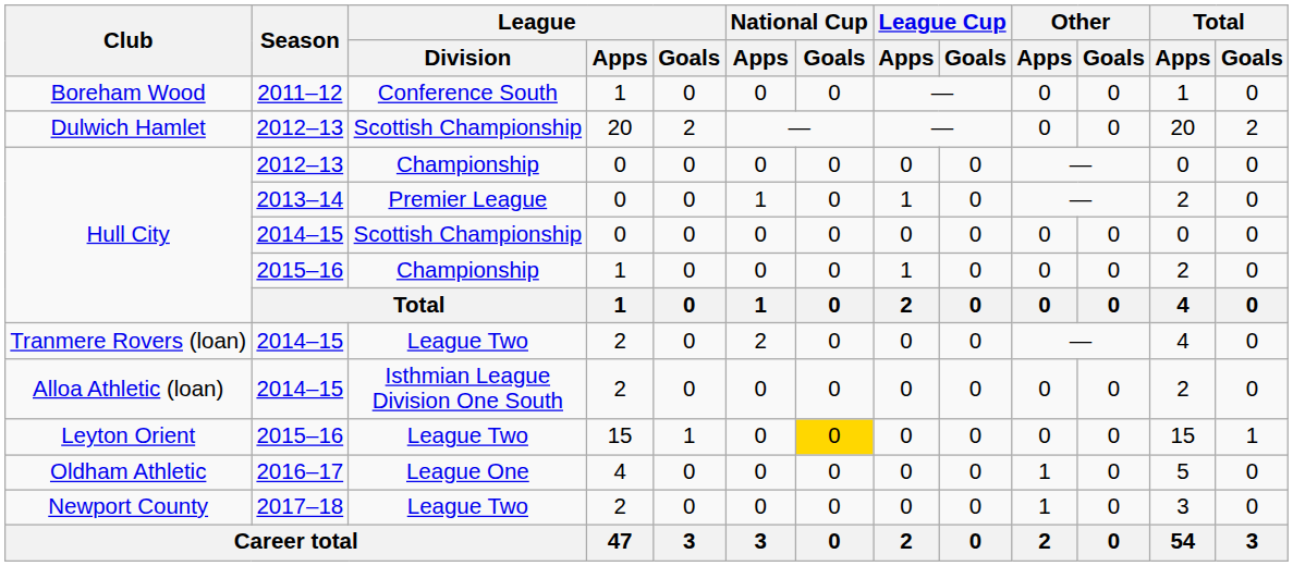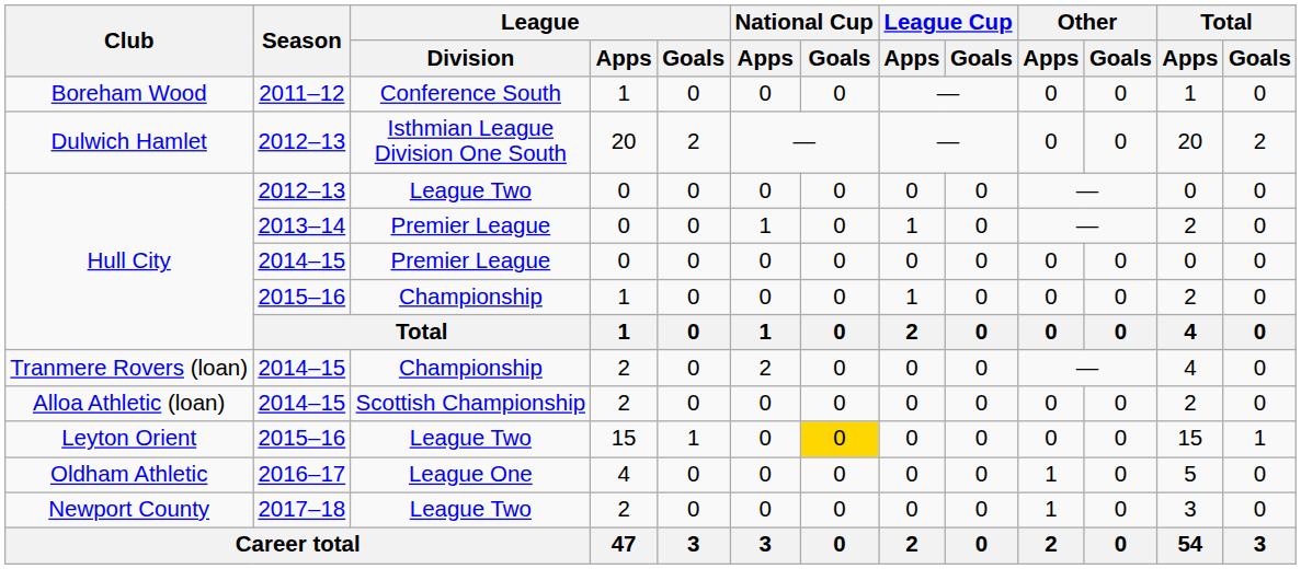 <table class="wikitable" style="text-align: center">
 <tr>
 <th rowspan="2">Club</th>
 <th rowspan="2">Season</th>
 <th colspan="3">League</th>
 <th colspan="2">National Cup</th>
 <th colspan="2"><a href='#'>League Cup</a></th>
 <th colspan="2">Other</th>
 <th colspan="2">Total</th>
 </tr>
 <tr>
 <th>Division</th>
 <th>Apps</th>
 <th>Goals</th>
 <th>Apps</th>
 <th>Goals</th>
 <th>Apps</th>
 <th>Goals</th>
 <th>Apps</th>
 <th>Goals</th>
 <th>Apps</th>
 <th>Goals</th>
 </tr>
 <tr>
 <td><a href='#'>Boreham Wood</a></td>
 <td><a href='#'>2011–12</a></td>
 <td><a href='#'>Conference South</a></td>
 <td>1</td>
 <td>0</td>
 <td>0</td>
 <td>0</td>
 <td colspan="2">—</td>
 <td>0</td>
 <td>0</td>
 <td>1</td>
 <td>0</td>
 </tr>
 <tr>
 <td><a href='#'>Dulwich Hamlet</a></td>
 <td><a href='#'>2012–13</a></td>
-<td><a href='#'>Scottish Championship</a></td>
+<td><a href='#'>Isthmian League<br>Division One South</a></td>
 <td>20</td>
 <td>2</td>
 <td colspan="2">—</td>
 <td colspan="2">—</td>
 <td>0</td>
 <td>0</td>
 <td>20</td>
 <td>2</td>
 </tr>
 <tr>
 <td rowspan="5"><a href='#'>Hull City</a></td>
 <td><a href='#'>2012–13</a></td>
-<td><a href='#'>Championship</a></td>
+<td><a href='#'>League Two</a></td>
 <td>0</td>
 <td>0</td>
 <td>0</td>
 <td>0</td>
 <td>0</td>
 <td>0</td>
 <td colspan="2">—</td>
 <td>0</td>
 <td>0</td>
 </tr>
 <tr>
 <td><a href='#'>2013–14</a></td>
 <td><a href='#'>Premier League</a></td>
 <td>0</td>
 <td>0</td>
 <td>1</td>
 <td>0</td>
 <td>1</td>
 <td>0</td>
 <td colspan="2">—</td>
 <td>2</td>
 <td>0</td>
 </tr>
 <tr>
 <td><a href='#'>2014–15</a></td>
-<td><a href='#'>Scottish Championship</a></td>
+<td><a href='#'>Premier League</a></td>
 <td>0</td>
 <td>0</td>
 <td>0</td>
 <td>0</td>
 <td>0</td>
 <td>0</td>
 <td>0</td>
 <td>0</td>
 <td>0</td>
 <td>0</td>
 </tr>
 <tr>
 <td><a href='#'>2015–16</a></td>
 <td><a href='#'>Championship</a></td>
 <td>1</td>
 <td>0</td>
 <td>0</td>
 <td>0</td>
 <td>1</td>
 <td>0</td>
 <td>0</td>
 <td>0</td>
 <td>2</td>
 <td>0</td>
 </tr>
 <tr>
 <th colspan="2">Total</th>
 <th>1</th>
 <th>0</th>
 <th>1</th>
 <th>0</th>
 <th>2</th>
 <th>0</th>
 <th>0</th>
 <th>0</th>
 <th>4</th>
 <th>0</th>
 </tr>
 <tr>
 <td><a href='#'>Tranmere Rovers</a> (loan)</td>
 <td><a href='#'>2014–15</a></td>
-<td><a href='#'>League Two</a></td>
+<td><a href='#'>Championship</a></td>
 <td>2</td>
 <td>0</td>
 <td>2</td>
 <td>0</td>
 <td>0</td>
 <td>0</td>
 <td colspan="2">—</td>
 <td>4</td>
 <td>0</td>
 </tr>
 <tr>
 <td><a href='#'>Alloa Athletic</a> (loan)</td>
 <td><a href='#'>2014–15</a></td>
-<td><a href='#'>Isthmian League<br>Division One South</a></td>
+<td><a href='#'>Scottish Championship</a></td>
 <td>2</td>
 <td>0</td>
 <td>0</td>
 <td>0</td>
 <td>0</td>
 <td>0</td>
 <td>0</td>
 <td>0</td>
 <td>2</td>
 <td>0</td>
 </tr>
 <tr>
 <td><a href='#'>Leyton Orient</a></td>
 <td><a href='#'>2015–16</a></td>
 <td><a href='#'>League Two</a></td>
 <td>15</td>
 <td>1</td>
 <td>0</td>
 <td style="background: gold;">0</td>
 <td>0</td>
 <td>0</td>
 <td>0</td>
 <td>0</td>
 <td>15</td>
 <td>1</td>
 </tr>
 <tr>
 <td><a href='#'>Oldham Athletic</a></td>
 <td><a href='#'>2016–17</a></td>
 <td><a href='#'>League One</a></td>
 <td>4</td>
 <td>0</td>
 <td>0</td>
 <td>0</td>
 <td>0</td>
 <td>0</td>
 <td>1</td>
 <td>0</td>
 <td>5</td>
 <td>0</td>
 </tr>
 <tr>
 <td><a href='#'>Newport County</a></td>
 <td><a href='#'>2017–18</a></td>
 <td><a href='#'>League Two</a></td>
 <td>2</td>
 <td>0</td>
 <td>0</td>
 <td>0</td>
 <td>0</td>
 <td>0</td>
 <td>1</td>
 <td>0</td>
 <td>3</td>
 <td>0</td>
 </tr>
 <tr>
 <th colspan="3">Career total</th>
 <th>47</th>
 <th>3</th>
 <th>3</th>
 <th>0</th>
 <th>2</th>
 <th>0</th>
 <th>2</th>
 <th>0</th>
 <th>54</th>
 <th>3</th>
 </tr>
 </table>
